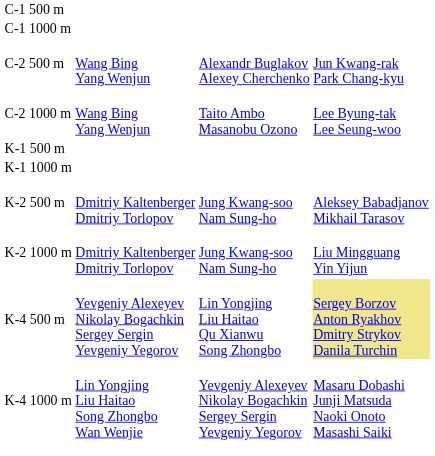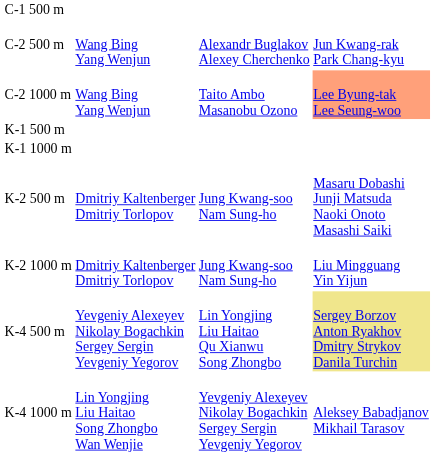 <table>
 <tr>
 <td>C-1 500 m<br></td>
-<td></td>
-<td></td>
-<td></td>
-</tr>
-<tr>
-<td>C-1 1000 m<br></td>
 <td></td>
 <td></td>
 <td></td>
 </tr>
 <tr>
 <td>C-2 500 m<br></td>
 <td><br><a href='#'>Wang Bing</a><br><a href='#'>Yang Wenjun</a></td>
 <td><br><a href='#'>Alexandr Buglakov</a><br><a href='#'>Alexey Cherchenko</a></td>
 <td><br><a href='#'>Jun Kwang-rak</a><br><a href='#'>Park Chang-kyu</a></td>
 </tr>
 <tr>
 <td>C-2 1000 m<br></td>
 <td><br><a href='#'>Wang Bing</a><br><a href='#'>Yang Wenjun</a></td>
 <td><br><a href='#'>Taito Ambo</a><br><a href='#'>Masanobu Ozono</a></td>
-<td><br><a href='#'>Lee Byung-tak</a><br><a href='#'>Lee Seung-woo</a></td>
+<td style="background: lightsalmon;"><br><a href='#'>Lee Byung-tak</a><br><a href='#'>Lee Seung-woo</a></td>
 </tr>
 <tr>
 <td>K-1 500 m<br></td>
 <td></td>
 <td></td>
 <td></td>
 </tr>
 <tr>
 <td>K-1 1000 m<br></td>
 <td></td>
 <td></td>
 <td></td>
 </tr>
 <tr>
 <td>K-2 500 m<br></td>
 <td><br><a href='#'>Dmitriy Kaltenberger</a><br><a href='#'>Dmitriy Torlopov</a></td>
 <td><br><a href='#'>Jung Kwang-soo</a><br><a href='#'>Nam Sung-ho</a></td>
-<td><br><a href='#'>Aleksey Babadjanov</a><br><a href='#'>Mikhail Tarasov</a></td>
+<td><br><a href='#'>Masaru Dobashi</a><br><a href='#'>Junji Matsuda</a><br><a href='#'>Naoki Onoto</a><br><a href='#'>Masashi Saiki</a></td>
 </tr>
 <tr>
 <td>K-2 1000 m<br></td>
 <td><br><a href='#'>Dmitriy Kaltenberger</a><br><a href='#'>Dmitriy Torlopov</a></td>
 <td><br><a href='#'>Jung Kwang-soo</a><br><a href='#'>Nam Sung-ho</a></td>
 <td><br><a href='#'>Liu Mingguang</a><br><a href='#'>Yin Yijun</a></td>
 </tr>
 <tr>
 <td>K-4 500 m<br></td>
 <td><br><a href='#'>Yevgeniy Alexeyev</a><br><a href='#'>Nikolay Bogachkin</a><br><a href='#'>Sergey Sergin</a><br><a href='#'>Yevgeniy Yegorov</a></td>
 <td><br><a href='#'>Lin Yongjing</a><br><a href='#'>Liu Haitao</a><br><a href='#'>Qu Xianwu</a><br><a href='#'>Song Zhongbo</a></td>
 <td style="background: khaki;"><br><a href='#'>Sergey Borzov</a><br><a href='#'>Anton Ryakhov</a><br><a href='#'>Dmitry Strykov</a><br><a href='#'>Danila Turchin</a></td>
 </tr>
 <tr>
 <td>K-4 1000 m<br></td>
 <td><br><a href='#'>Lin Yongjing</a><br><a href='#'>Liu Haitao</a><br><a href='#'>Song Zhongbo</a><br><a href='#'>Wan Wenjie</a></td>
 <td><br><a href='#'>Yevgeniy Alexeyev</a><br><a href='#'>Nikolay Bogachkin</a><br><a href='#'>Sergey Sergin</a><br><a href='#'>Yevgeniy Yegorov</a></td>
-<td><br><a href='#'>Masaru Dobashi</a><br><a href='#'>Junji Matsuda</a><br><a href='#'>Naoki Onoto</a><br><a href='#'>Masashi Saiki</a></td>
+<td><br><a href='#'>Aleksey Babadjanov</a><br><a href='#'>Mikhail Tarasov</a></td>
 </tr>
 </table>
